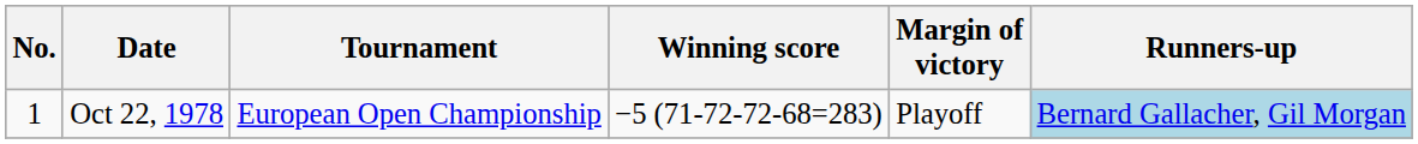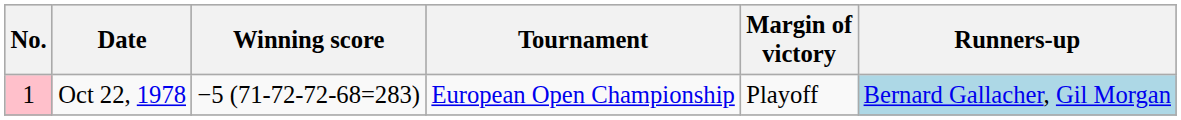 <table class="wikitable" style="font-size:95%;">
 <tr>
 <th>No.</th>
 <th>Date</th>
+<th>Winning score</th>
 <th>Tournament</th>
-<th>Winning score</th>
 <th>Margin of<br>victory</th>
 <th>Runners-up</th>
 </tr>
 <tr>
-<td align=center>1</td>
+<td align=center style="background: pink;">1</td>
 <td>Oct 22, <a href='#'>1978</a></td>
+<td>−5 (71-72-72-68=283)</td>
 <td><a href='#'>European Open Championship</a></td>
-<td>−5 (71-72-72-68=283)</td>
 <td>Playoff</td>
 <td style="background: lightblue;"> <a href='#'>Bernard Gallacher</a>,  <a href='#'>Gil Morgan</a></td>
 </tr>
 </table>
